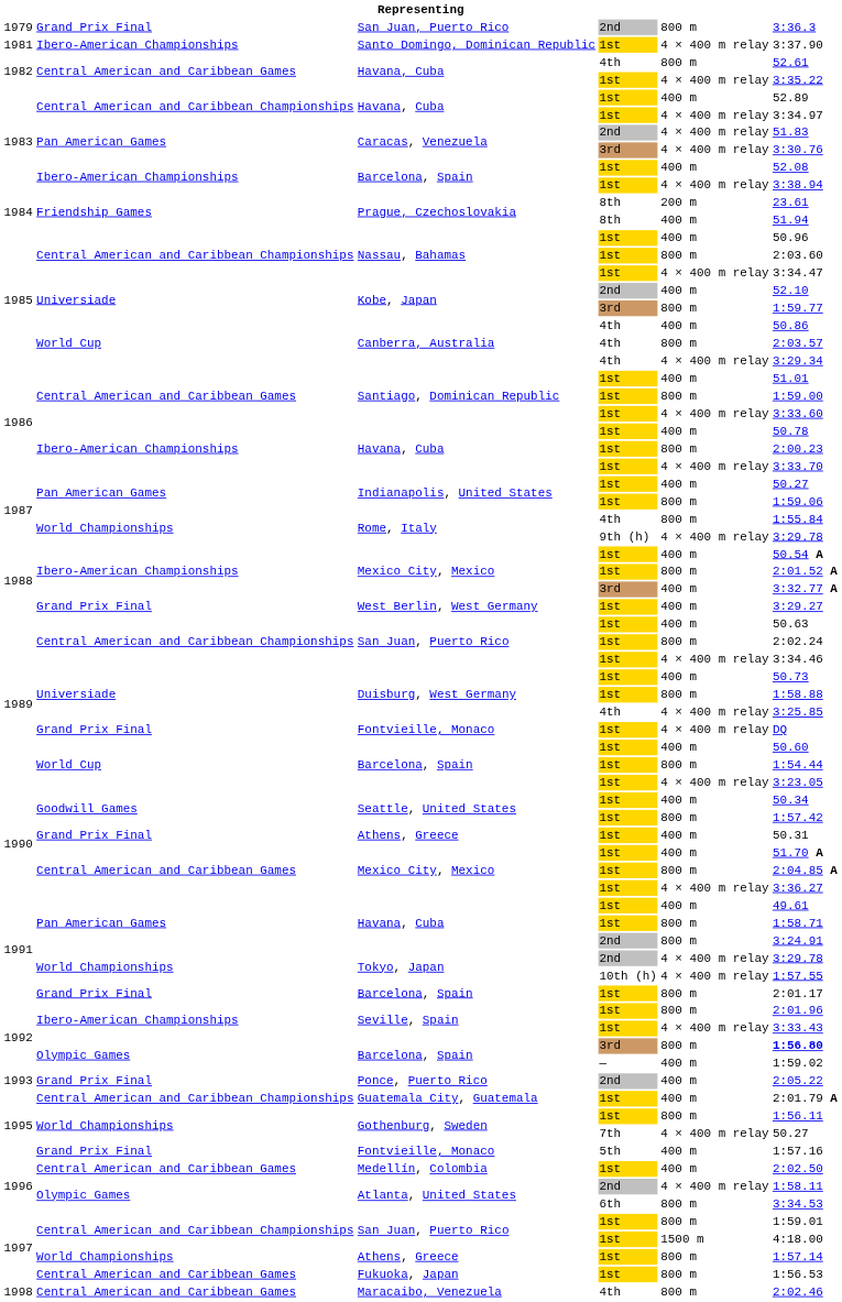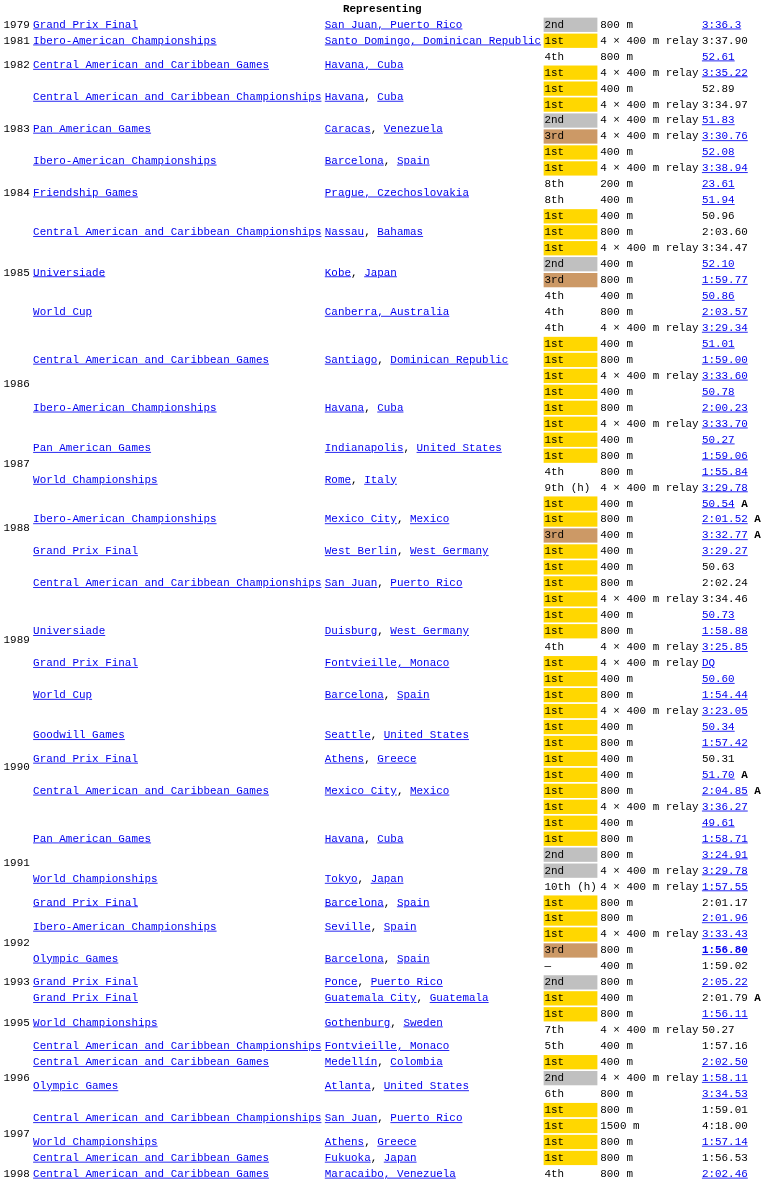 <table>
 <tr>
 <th colspan="6">Representing </th>
 </tr>
 <tr>
 <td>1979</td>
 <td><a href='#'>Grand Prix Final</a></td>
 <td><a href='#'>San Juan, Puerto Rico</a></td>
 <td bgcolor=silver>2nd</td>
 <td>800 m</td>
 <td><a href='#'>3:36.3</a></td>
 </tr>
 <tr>
 <td>1981</td>
 <td><a href='#'>Ibero-American Championships</a></td>
 <td><a href='#'>Santo Domingo, Dominican Republic</a></td>
 <td bgcolor=gold>1st</td>
 <td>4 × 400 m relay</td>
 <td>3:37.90</td>
 </tr>
 <tr>
 <td rowspan=2>1982</td>
 <td rowspan=2><a href='#'>Central American and Caribbean Games</a></td>
 <td rowspan=2><a href='#'>Havana, Cuba</a></td>
 <td>4th</td>
 <td>800 m</td>
 <td><a href='#'>52.61</a></td>
 </tr>
 <tr>
 <td bgcolor=gold>1st</td>
 <td>4 × 400 m relay</td>
 <td><a href='#'>3:35.22</a></td>
 </tr>
 <tr>
 <td rowspan=6>1983</td>
 <td rowspan=2><a href='#'>Central American and Caribbean Championships</a></td>
 <td rowspan=2><a href='#'>Havana</a>, <a href='#'>Cuba</a></td>
 <td bgcolor=gold>1st</td>
 <td>400 m</td>
 <td>52.89</td>
 </tr>
 <tr>
 <td bgcolor=gold>1st</td>
 <td>4 × 400 m relay</td>
 <td>3:34.97</td>
 </tr>
 <tr>
 <td rowspan=2><a href='#'>Pan American Games</a></td>
 <td rowspan=2><a href='#'>Caracas</a>, <a href='#'>Venezuela</a></td>
 <td bgcolor=silver>2nd</td>
 <td>4 × 400 m relay</td>
 <td><a href='#'>51.83</a></td>
 </tr>
 <tr>
 <td bgcolor=cc9966>3rd</td>
 <td>4 × 400 m relay</td>
 <td><a href='#'>3:30.76</a></td>
 </tr>
 <tr>
 <td rowspan=2><a href='#'>Ibero-American Championships</a></td>
 <td rowspan=2><a href='#'>Barcelona</a>, <a href='#'>Spain</a></td>
 <td bgcolor=gold>1st</td>
 <td>400 m</td>
 <td><a href='#'>52.08</a></td>
 </tr>
 <tr>
 <td bgcolor=gold>1st</td>
 <td>4 × 400 m relay</td>
 <td><a href='#'>3:38.94</a></td>
 </tr>
 <tr>
 <td rowspan=2>1984</td>
 <td rowspan=2><a href='#'>Friendship Games</a></td>
 <td rowspan=2><a href='#'>Prague, Czechoslovakia</a></td>
 <td>8th</td>
 <td>200 m</td>
 <td><a href='#'>23.61</a></td>
 </tr>
 <tr>
 <td>8th</td>
 <td>400 m</td>
 <td><a href='#'>51.94</a></td>
 </tr>
 <tr>
 <td rowspan=8>1985</td>
 <td rowspan=3><a href='#'>Central American and Caribbean Championships</a></td>
 <td rowspan=3><a href='#'>Nassau</a>, <a href='#'>Bahamas</a></td>
 <td bgcolor=gold>1st</td>
 <td>400 m</td>
 <td>50.96</td>
 </tr>
 <tr>
 <td bgcolor=gold>1st</td>
 <td>800 m</td>
 <td>2:03.60</td>
 </tr>
 <tr>
 <td bgcolor=gold>1st</td>
 <td>4 × 400 m relay</td>
 <td>3:34.47</td>
 </tr>
 <tr>
 <td rowspan=2><a href='#'>Universiade</a></td>
 <td rowspan=2><a href='#'>Kobe</a>, <a href='#'>Japan</a></td>
 <td bgcolor=silver>2nd</td>
 <td>400 m</td>
 <td><a href='#'>52.10</a></td>
 </tr>
 <tr>
 <td bgcolor="cc9966">3rd</td>
 <td>800 m</td>
 <td><a href='#'>1:59.77</a></td>
 </tr>
 <tr>
 <td rowspan=3><a href='#'>World Cup</a></td>
 <td rowspan=3><a href='#'>Canberra, Australia</a></td>
 <td>4th</td>
 <td>400 m</td>
 <td><a href='#'>50.86</a></td>
 </tr>
 <tr>
 <td>4th</td>
 <td>800 m</td>
 <td><a href='#'>2:03.57</a></td>
 </tr>
 <tr>
 <td>4th</td>
 <td>4 × 400 m relay</td>
 <td><a href='#'>3:29.34</a></td>
 </tr>
 <tr>
 <td rowspan=6>1986</td>
 <td rowspan=3><a href='#'>Central American and Caribbean Games</a></td>
 <td rowspan=3><a href='#'>Santiago</a>, <a href='#'>Dominican Republic</a></td>
 <td bgcolor=gold>1st</td>
 <td>400 m</td>
 <td><a href='#'>51.01</a></td>
 </tr>
 <tr>
 <td bgcolor=gold>1st</td>
 <td>800 m</td>
 <td><a href='#'>1:59.00</a></td>
 </tr>
 <tr>
 <td bgcolor=gold>1st</td>
 <td>4 × 400 m relay</td>
 <td><a href='#'>3:33.60</a></td>
 </tr>
 <tr>
 <td rowspan=3><a href='#'>Ibero-American Championships</a></td>
 <td rowspan=3><a href='#'>Havana</a>, <a href='#'>Cuba</a></td>
 <td bgcolor=gold>1st</td>
 <td>400 m</td>
 <td><a href='#'>50.78</a></td>
 </tr>
 <tr>
 <td bgcolor=gold>1st</td>
 <td>800 m</td>
 <td><a href='#'>2:00.23</a></td>
 </tr>
 <tr>
 <td bgcolor=gold>1st</td>
 <td>4 × 400 m relay</td>
 <td><a href='#'>3:33.70</a></td>
 </tr>
 <tr>
 <td rowspan=4>1987</td>
 <td rowspan=2><a href='#'>Pan American Games</a></td>
 <td rowspan=2><a href='#'>Indianapolis</a>, <a href='#'>United States</a></td>
 <td bgcolor=gold>1st</td>
 <td>400 m</td>
 <td><a href='#'>50.27</a></td>
 </tr>
 <tr>
 <td bgcolor=gold>1st</td>
 <td>800 m</td>
 <td><a href='#'>1:59.06</a></td>
 </tr>
 <tr>
 <td rowspan=2><a href='#'>World Championships</a></td>
 <td rowspan=2><a href='#'>Rome</a>, <a href='#'>Italy</a></td>
 <td>4th</td>
 <td>800 m</td>
 <td><a href='#'>1:55.84</a></td>
 </tr>
 <tr>
 <td>9th (h)</td>
 <td>4 × 400 m relay</td>
 <td><a href='#'>3:29.78</a></td>
 </tr>
 <tr>
 <td rowspan=4>1988</td>
 <td rowspan=3><a href='#'>Ibero-American Championships</a></td>
 <td rowspan=3><a href='#'>Mexico City</a>, <a href='#'>Mexico</a></td>
 <td bgcolor=gold>1st</td>
 <td>400 m</td>
 <td><a href='#'>50.54</a> <strong>A</strong></td>
 </tr>
 <tr>
 <td bgcolor=gold>1st</td>
 <td>800 m</td>
 <td><a href='#'>2:01.52</a> <strong>A</strong></td>
 </tr>
 <tr>
 <td bgcolor="cc9966">3rd</td>
 <td>400 m</td>
 <td><a href='#'>3:32.77</a> <strong>A</strong></td>
 </tr>
 <tr>
 <td><a href='#'>Grand Prix Final</a></td>
 <td><a href='#'>West Berlin</a>, <a href='#'>West Germany</a></td>
 <td bgcolor=gold>1st</td>
 <td>400 m</td>
 <td><a href='#'>3:29.27</a></td>
 </tr>
 <tr>
 <td rowspan=10>1989</td>
 <td rowspan=3><a href='#'>Central American and Caribbean Championships</a></td>
 <td rowspan=3><a href='#'>San Juan</a>, <a href='#'>Puerto Rico</a></td>
 <td bgcolor=gold>1st</td>
 <td>400 m</td>
 <td>50.63</td>
 </tr>
 <tr>
 <td bgcolor=gold>1st</td>
 <td>800 m</td>
 <td>2:02.24</td>
 </tr>
 <tr>
 <td bgcolor=gold>1st</td>
 <td>4 × 400 m relay</td>
 <td>3:34.46</td>
 </tr>
 <tr>
 <td rowspan=3><a href='#'>Universiade</a></td>
 <td rowspan=3><a href='#'>Duisburg</a>, <a href='#'>West Germany</a></td>
 <td bgcolor=gold>1st</td>
 <td>400 m</td>
 <td><a href='#'>50.73</a></td>
 </tr>
 <tr>
 <td bgcolor=gold>1st</td>
 <td>800 m</td>
 <td><a href='#'>1:58.88</a></td>
 </tr>
 <tr>
 <td>4th</td>
 <td>4 × 400 m relay</td>
 <td><a href='#'>3:25.85</a></td>
 </tr>
 <tr>
 <td><a href='#'>Grand Prix Final</a></td>
 <td><a href='#'>Fontvieille, Monaco</a></td>
 <td bgcolor=gold>1st</td>
 <td>4 × 400 m relay</td>
 <td><a href='#'>DQ</a></td>
 </tr>
 <tr>
 <td rowspan=3><a href='#'>World Cup</a></td>
 <td rowspan=3><a href='#'>Barcelona</a>, <a href='#'>Spain</a></td>
 <td bgcolor=gold>1st</td>
 <td>400 m</td>
 <td><a href='#'>50.60</a></td>
 </tr>
 <tr>
 <td bgcolor=gold>1st</td>
 <td>800 m</td>
 <td><a href='#'>1:54.44</a></td>
 </tr>
 <tr>
 <td bgcolor=gold>1st</td>
 <td>4 × 400 m relay</td>
 <td><a href='#'>3:23.05</a></td>
 </tr>
 <tr>
 <td rowspan=6>1990</td>
 <td rowspan=2><a href='#'>Goodwill Games</a></td>
 <td rowspan=2><a href='#'>Seattle</a>, <a href='#'>United States</a></td>
 <td bgcolor=gold>1st</td>
 <td>400 m</td>
 <td><a href='#'>50.34</a></td>
 </tr>
 <tr>
 <td bgcolor=gold>1st</td>
 <td>800 m</td>
 <td><a href='#'>1:57.42</a></td>
 </tr>
 <tr>
 <td><a href='#'>Grand Prix Final</a></td>
 <td><a href='#'>Athens</a>, <a href='#'>Greece</a></td>
 <td bgcolor=gold>1st</td>
 <td>400 m</td>
 <td>50.31</td>
 </tr>
 <tr>
 <td rowspan=3><a href='#'>Central American and Caribbean Games</a></td>
 <td rowspan=3><a href='#'>Mexico City</a>, <a href='#'>Mexico</a></td>
 <td bgcolor=gold>1st</td>
 <td>400 m</td>
 <td><a href='#'>51.70</a> <strong>A</strong></td>
 </tr>
 <tr>
 <td bgcolor=gold>1st</td>
 <td>800 m</td>
 <td><a href='#'>2:04.85</a> <strong>A</strong></td>
 </tr>
 <tr>
 <td bgcolor=gold>1st</td>
 <td>4 × 400 m relay</td>
 <td><a href='#'>3:36.27</a></td>
 </tr>
 <tr>
 <td rowspan=6>1991</td>
 <td rowspan=3><a href='#'>Pan American Games</a></td>
 <td rowspan=3><a href='#'>Havana</a>, <a href='#'>Cuba</a></td>
 <td bgcolor=gold>1st</td>
 <td>400 m</td>
 <td><a href='#'>49.61</a></td>
 </tr>
 <tr>
 <td bgcolor=gold>1st</td>
 <td>800 m</td>
 <td><a href='#'>1:58.71</a></td>
 </tr>
 <tr>
 <td bgcolor=silver>2nd</td>
 <td>800 m</td>
 <td><a href='#'>3:24.91</a></td>
 </tr>
 <tr>
 <td rowspan=2><a href='#'>World Championships</a></td>
 <td rowspan=2><a href='#'>Tokyo</a>, <a href='#'>Japan</a></td>
 <td bgcolor=silver>2nd</td>
 <td>4 × 400 m relay</td>
 <td><a href='#'>3:29.78</a></td>
 </tr>
 <tr>
 <td>10th (h)</td>
 <td>4 × 400 m relay</td>
 <td><a href='#'>1:57.55</a></td>
 </tr>
 <tr>
 <td><a href='#'>Grand Prix Final</a></td>
 <td><a href='#'>Barcelona</a>, <a href='#'>Spain</a></td>
 <td bgcolor=gold>1st</td>
 <td>800 m</td>
 <td>2:01.17</td>
 </tr>
 <tr>
 <td rowspan=4>1992</td>
 <td rowspan=2><a href='#'>Ibero-American Championships</a></td>
 <td rowspan=2><a href='#'>Seville</a>, <a href='#'>Spain</a></td>
 <td bgcolor=gold>1st</td>
 <td>800 m</td>
 <td><a href='#'>2:01.96</a></td>
 </tr>
 <tr>
 <td bgcolor=gold>1st</td>
 <td>4 × 400 m relay</td>
 <td><a href='#'>3:33.43</a></td>
 </tr>
 <tr>
 <td rowspan=2><a href='#'>Olympic Games</a></td>
 <td rowspan=2><a href='#'>Barcelona</a>, <a href='#'>Spain</a></td>
 <td bgcolor="cc9966">3rd</td>
 <td>800 m</td>
 <td><strong><a href='#'>1:56.80</a></strong></td>
 </tr>
 <tr>
 <td>—</td>
 <td>400 m</td>
 <td>1:59.02</td>
 </tr>
 <tr>
 <td>1993</td>
 <td><a href='#'>Grand Prix Final</a></td>
 <td><a href='#'>Ponce</a>, <a href='#'>Puerto Rico</a></td>
 <td bgcolor=silver>2nd</td>
-<td>400 m</td>
+<td>800 m</td>
 <td><a href='#'>2:05.22</a></td>
 </tr>
 <tr>
 <td rowspan=4>1995</td>
-<td><a href='#'>Central American and Caribbean Championships</a></td>
+<td><a href='#'>Grand Prix Final</a></td>
 <td><a href='#'>Guatemala City</a>, <a href='#'>Guatemala</a></td>
 <td bgcolor=gold>1st</td>
 <td>400 m</td>
 <td>2:01.79 <strong>A</strong></td>
 </tr>
 <tr>
 <td rowspan=2><a href='#'>World Championships</a></td>
 <td rowspan=2><a href='#'>Gothenburg</a>, <a href='#'>Sweden</a></td>
 <td bgcolor=gold>1st</td>
 <td>800 m</td>
 <td><a href='#'>1:56.11</a></td>
 </tr>
 <tr>
 <td>7th</td>
 <td>4 × 400 m relay</td>
 <td>50.27</td>
 </tr>
 <tr>
-<td><a href='#'>Grand Prix Final</a></td>
+<td><a href='#'>Central American and Caribbean Championships</a></td>
 <td><a href='#'>Fontvieille, Monaco</a></td>
 <td>5th</td>
 <td>400 m</td>
 <td>1:57.16</td>
 </tr>
 <tr>
 <td rowspan=3>1996</td>
 <td><a href='#'>Central American and Caribbean Games</a></td>
 <td><a href='#'>Medellín</a>, <a href='#'>Colombia</a></td>
 <td bgcolor=gold>1st</td>
 <td>400 m</td>
 <td><a href='#'>2:02.50</a></td>
 </tr>
 <tr>
 <td rowspan=2><a href='#'>Olympic Games</a></td>
 <td rowspan=2><a href='#'>Atlanta</a>, <a href='#'>United States</a></td>
 <td bgcolor=silver>2nd</td>
 <td>4 × 400 m relay</td>
 <td><a href='#'>1:58.11</a></td>
 </tr>
 <tr>
 <td>6th</td>
 <td>800 m</td>
 <td><a href='#'>3:34.53</a></td>
 </tr>
 <tr>
 <td rowspan=4>1997</td>
 <td rowspan=2><a href='#'>Central American and Caribbean Championships</a></td>
 <td rowspan=2><a href='#'>San Juan</a>, <a href='#'>Puerto Rico</a></td>
 <td bgcolor=gold>1st</td>
 <td>800 m</td>
 <td>1:59.01</td>
 </tr>
 <tr>
 <td bgcolor=gold>1st</td>
 <td>1500 m</td>
 <td>4:18.00</td>
 </tr>
 <tr>
 <td><a href='#'>World Championships</a></td>
 <td><a href='#'>Athens</a>, <a href='#'>Greece</a></td>
 <td bgcolor=gold>1st</td>
 <td>800 m</td>
 <td><a href='#'>1:57.14</a></td>
 </tr>
 <tr>
 <td><a href='#'>Central American and Caribbean Games</a></td>
 <td><a href='#'>Fukuoka</a>, <a href='#'>Japan</a></td>
 <td bgcolor=gold>1st</td>
 <td>800 m</td>
 <td>1:56.53</td>
 </tr>
 <tr>
 <td>1998</td>
 <td><a href='#'>Central American and Caribbean Games</a></td>
 <td><a href='#'>Maracaibo, Venezuela</a></td>
 <td>4th</td>
 <td>800 m</td>
 <td><a href='#'>2:02.46</a></td>
 </tr>
 </table>
